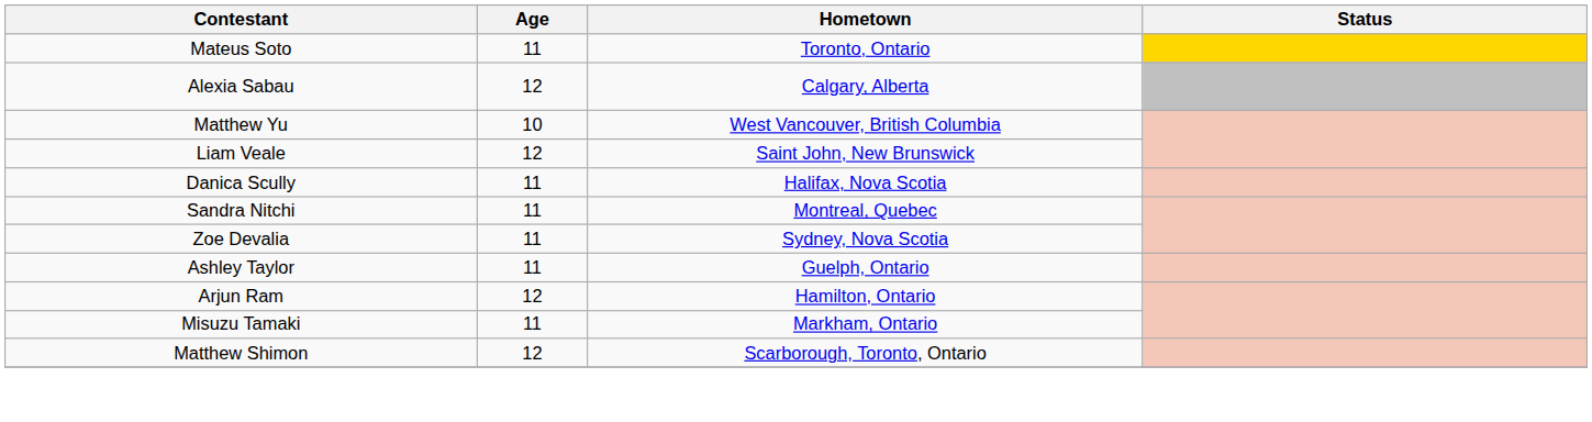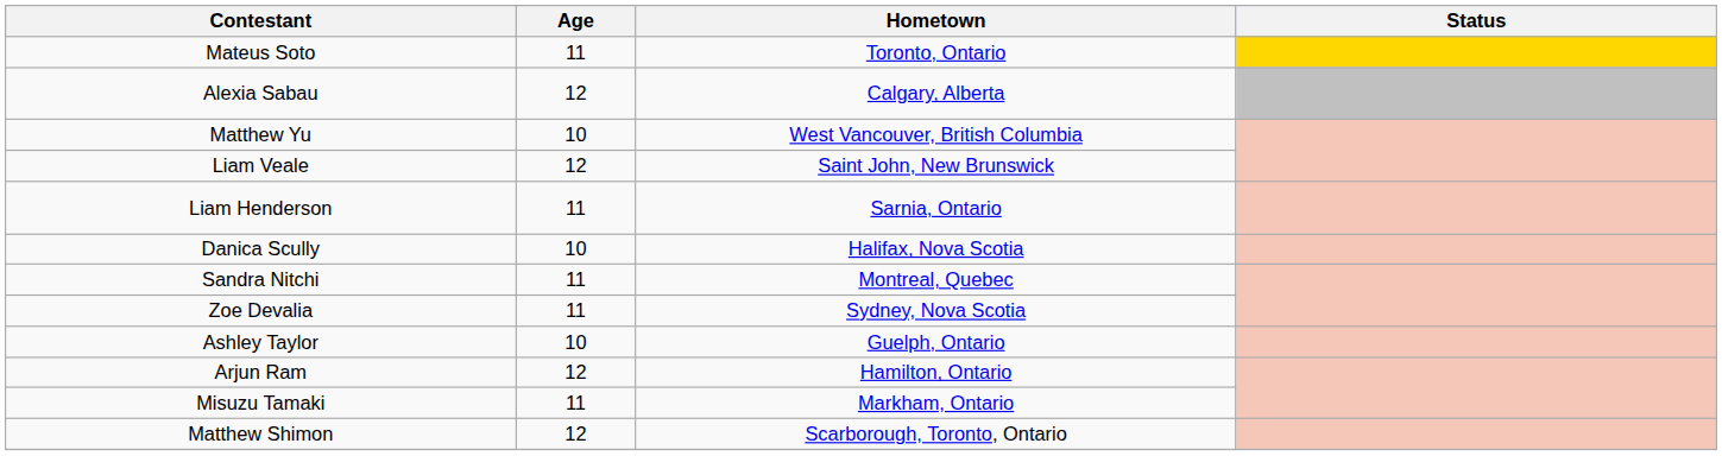 <table class="wikitable sortable" style="text-align:center; font-size:90%; width:100%;">
 <tr style="background:#C1D8FF;">
 <th style="width:17%;">Contestant</th>
 <th style="width:4%;">Age</th>
 <th style="width:20%;">Hometown</th>
 <th style="width:16%;">Status</th>
 </tr>
 <tr>
 <td>Mateus Soto</td>
 <td>11</td>
 <td><a href='#'>Toronto, Ontario</a></td>
 <td style="background:gold; background:nowrap"></td>
 </tr>
 <tr>
 <td>Alexia Sabau</td>
 <td>12</td>
 <td><a href='#'>Calgary, Alberta</a></td>
 <td style="background:silver; background:nowrap"><br><small><br></small></td>
 </tr>
 <tr>
 <td>Matthew Yu</td>
 <td>10</td>
 <td><a href='#'>West Vancouver, British Columbia</a></td>
 <td rowspan="2" style="background:#f4c7b8; background:nowrap"></td>
 </tr>
 <tr>
 <td>Liam Veale</td>
 <td>12</td>
 <td><a href='#'>Saint John, New Brunswick</a></td>
 </tr>
 <tr>
+<td>Liam Henderson</td>
+<td>11</td>
+<td><a href='#'>Sarnia, Ontario</a></td>
+<td style="background:#f4c7b8; background:nowrap"><br><small><br></small></td>
+</tr>
+<tr>
 <td>Danica Scully</td>
-<td>11</td>
+<td>10</td>
 <td><a href='#'>Halifax, Nova Scotia</a></td>
 <td style="background:#f4c7b8; background:nowrap"></td>
 </tr>
 <tr>
 <td>Sandra Nitchi</td>
 <td>11</td>
 <td><a href='#'>Montreal, Quebec</a></td>
 <td rowspan="2" style="background:#f4c7b8; background:nowrap"></td>
 </tr>
 <tr>
 <td>Zoe Devalia</td>
 <td>11</td>
 <td><a href='#'>Sydney, Nova Scotia</a></td>
 </tr>
 <tr>
 <td>Ashley Taylor</td>
-<td>11</td>
+<td>10</td>
 <td><a href='#'>Guelph, Ontario</a></td>
 <td style="background:#f4c7b8; background:nowrap"></td>
 </tr>
 <tr>
 <td>Arjun Ram</td>
 <td>12</td>
 <td><a href='#'>Hamilton, Ontario</a></td>
 <td rowspan="2" style="background:#f4c7b8; background:nowrap"></td>
 </tr>
 <tr>
 <td>Misuzu Tamaki</td>
 <td>11</td>
 <td><a href='#'>Markham, Ontario</a></td>
 </tr>
 <tr>
 <td>Matthew Shimon</td>
 <td>12</td>
 <td><a href='#'>Scarborough, Toronto</a>, Ontario</td>
 <td style="background:#f4c7b8; background:nowrap"></td>
 </tr>
 <tr>
 </tr>
 </table>
